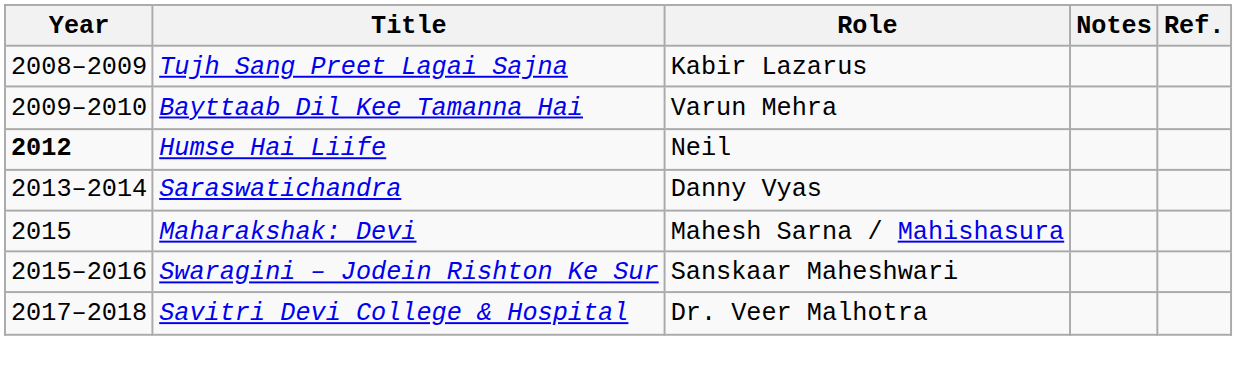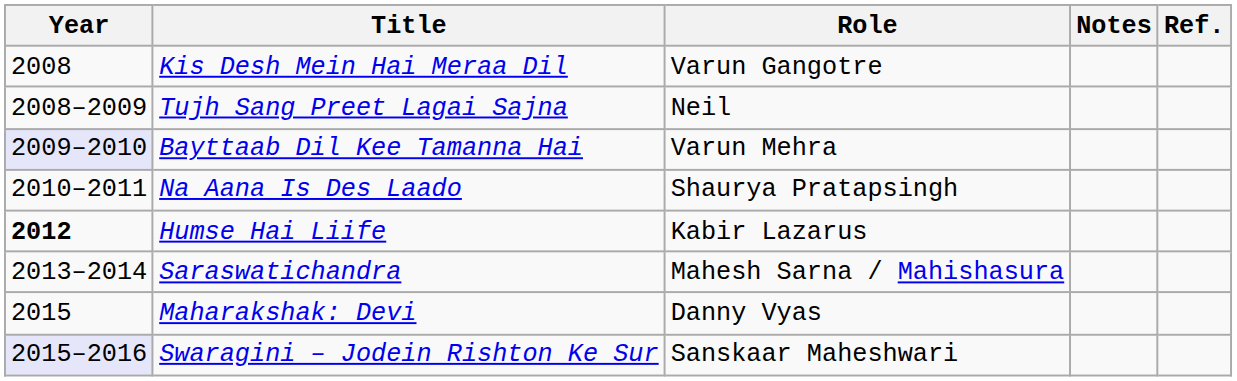 <table class="wikitable sortable">
 <tr>
 <th>Year</th>
 <th>Title</th>
 <th>Role</th>
 <th class="unsortable">Notes</th>
 <th class="unsortable">Ref.</th>
 </tr>
 <tr>
-<td>2008–2009</td>
-<td><em><a href='#'>Tujh Sang Preet Lagai Sajna</a></em></td>
-<td>Kabir Lazarus</td>
+<td>2008</td>
+<td><em><a href='#'>Kis Desh Mein Hai Meraa Dil</a></em></td>
+<td>Varun Gangotre</td>
 <td></td>
 <td></td>
 </tr>
 <tr>
-<td>2009–2010</td>
+<td>2008–2009</td>
+<td><em><a href='#'>Tujh Sang Preet Lagai Sajna</a></em></td>
+<td>Neil</td>
+<td></td>
+<td></td>
+</tr>
+<tr>
+<td style="background: lavender;">2009–2010</td>
 <td><em><a href='#'>Bayttaab Dil Kee Tamanna Hai</a></em></td>
 <td>Varun Mehra</td>
 <td></td>
 <td></td>
 </tr>
 <tr>
+<td>2010–2011</td>
+<td><em><a href='#'>Na Aana Is Des Laado</a></em></td>
+<td>Shaurya Pratapsingh</td>
+<td></td>
+<td></td>
+</tr>
+<tr>
 <td><strong>2012</strong></td>
 <td><em><a href='#'>Humse Hai Liife</a></em></td>
-<td>Neil</td>
+<td>Kabir Lazarus</td>
 <td></td>
 <td><br></td>
 </tr>
 <tr>
 <td>2013–2014</td>
 <td><em><a href='#'>Saraswatichandra</a></em></td>
-<td>Danny Vyas</td>
+<td>Mahesh Sarna / <a href='#'>Mahishasura</a></td>
 <td></td>
 <td></td>
 </tr>
 <tr>
 <td>2015</td>
 <td><em><a href='#'>Maharakshak: Devi</a></em></td>
-<td>Mahesh Sarna / <a href='#'>Mahishasura</a></td>
+<td>Danny Vyas</td>
 <td></td>
 <td></td>
 </tr>
 <tr>
-<td>2015–2016</td>
+<td style="background: lavender;">2015–2016</td>
 <td><em><a href='#'>Swaragini – Jodein Rishton Ke Sur</a></em></td>
 <td>Sanskaar Maheshwari</td>
 <td></td>
 <td></td>
 </tr>
-<tr>
-<td>2017–2018</td>
-<td><em><a href='#'>Savitri Devi College & Hospital</a></em></td>
-<td>Dr. Veer Malhotra</td>
-<td></td>
-<td></td>
-</tr>
 </table>
